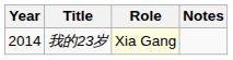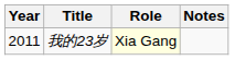 <table class="wikitable sortable">
 <tr>
 <th>Year</th>
 <th>Title</th>
 <th>Role</th>
 <th class="unsortable">Notes</th>
 </tr>
 <tr>
-<td>2014</td>
+<td>2011</td>
 <td><em>我的23岁</em></td>
 <td style="background: lightyellow;">Xia Gang</td>
 <td></td>
 </tr>
 </table>
